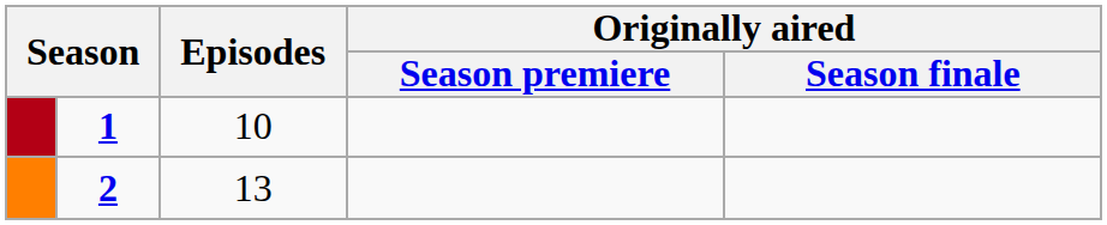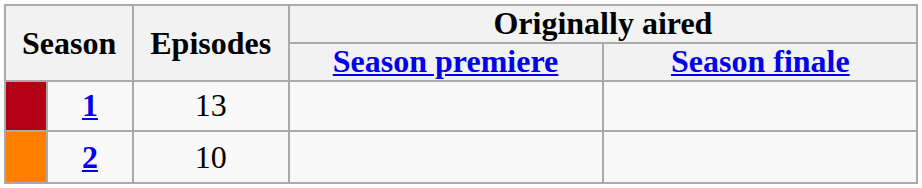 <table class="wikitable" style="text-align: center">
 <tr>
 <th style="padding: 0px 8px" colspan="2" rowspan="2">Season</th>
 <th style="padding: 0px 8px" rowspan="2">Episodes</th>
 <th style="padding: 0px 8px" colspan="2">Originally aired</th>
 </tr>
 <tr>
 <th style="padding: 0px 8px"><a href='#'>Season premiere</a></th>
 <th style="padding: 0px 8px"><a href='#'>Season finale</a></th>
 </tr>
 <tr>
 <td style="background-color: #B30015; color: #100; text-align: center; top"></td>
 <td align="center"><strong><a href='#'>1</a></strong></td>
-<td align="center">10</td>
+<td align="center">13</td>
 <td align="center" width="150"></td>
 <td align="center" width="150"></td>
 </tr>
 <tr>
 <td style="background-color: #FF7F00; color: #100; text-align: center; top"></td>
 <td align="center"><strong><a href='#'>2</a></strong></td>
-<td align="center">13</td>
+<td align="center">10</td>
 <td align="center" width="150"></td>
 <td align="center" width="150"></td>
 </tr>
 </table>
